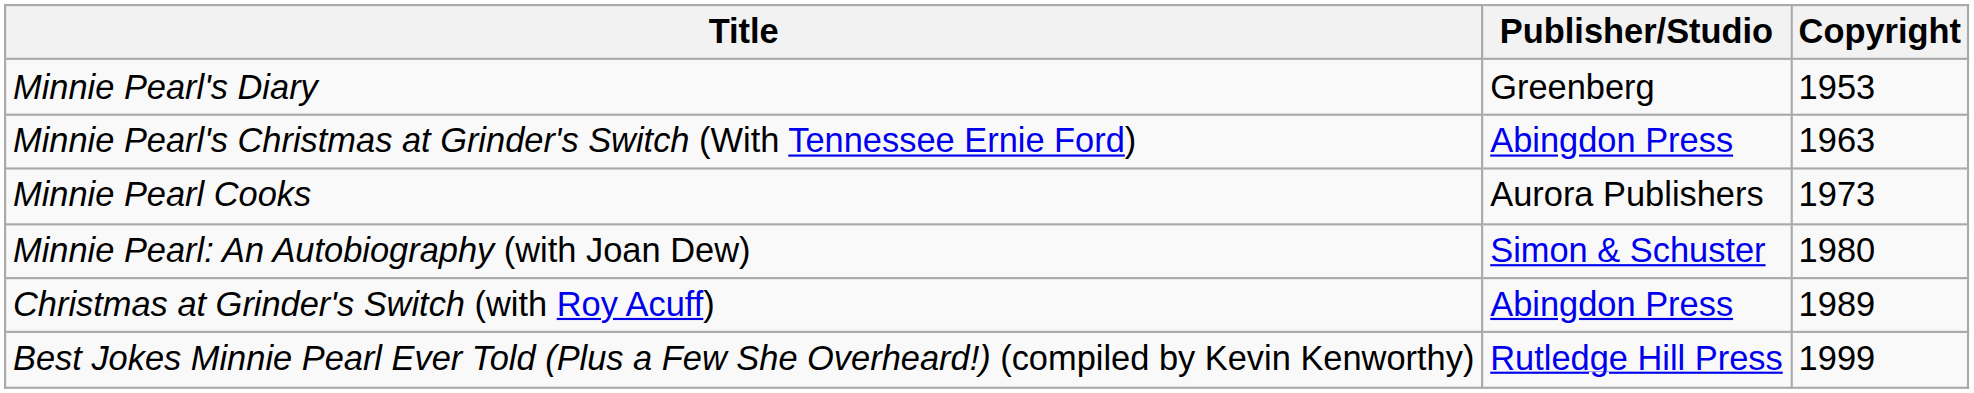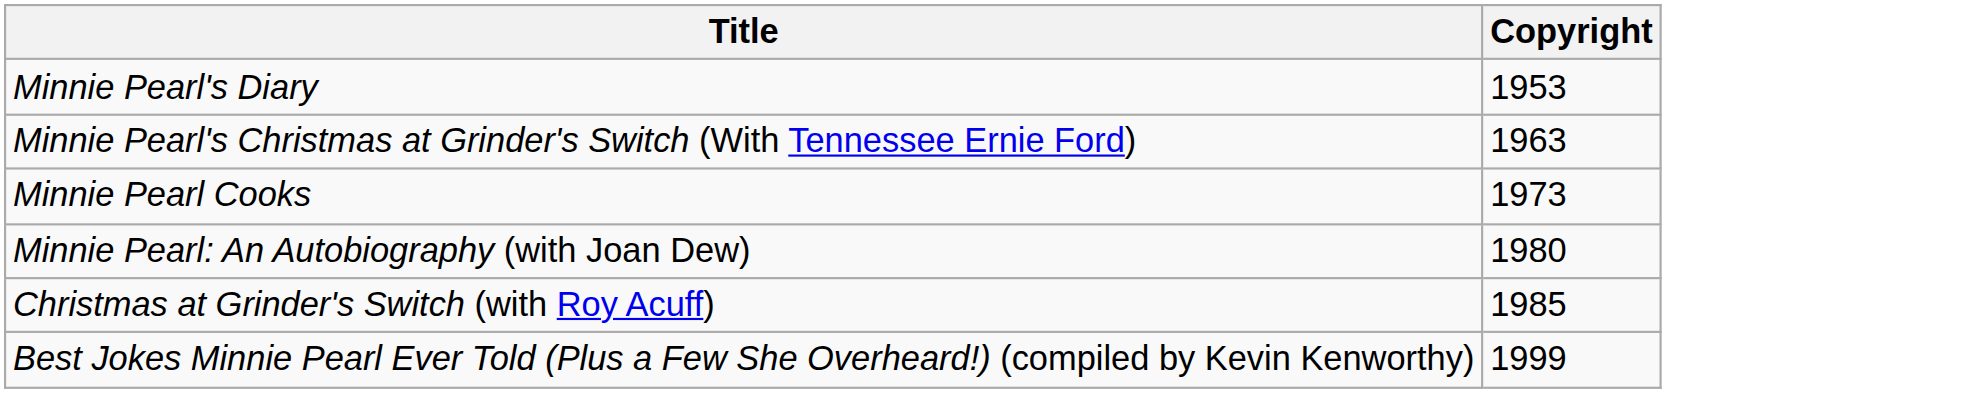 <table class="wikitable sortable">
 <tr>
 <th>Title</th>
-<th>Publisher/Studio</th>
 <th>Copyright</th>
 </tr>
 <tr>
 <td><em>Minnie Pearl's Diary</em></td>
-<td>Greenberg</td>
 <td>1953</td>
 </tr>
 <tr>
 <td><em>Minnie Pearl's Christmas at Grinder's Switch</em> (With <a href='#'>Tennessee Ernie Ford</a>)</td>
-<td><a href='#'>Abingdon Press</a></td>
 <td>1963</td>
 </tr>
 <tr>
 <td><em>Minnie Pearl Cooks</em></td>
-<td>Aurora Publishers</td>
 <td>1973</td>
 </tr>
 <tr>
 <td><em>Minnie Pearl: An Autobiography</em> (with Joan Dew)</td>
-<td><a href='#'>Simon & Schuster</a></td>
 <td>1980</td>
 </tr>
 <tr>
 <td><em>Christmas at Grinder's Switch</em> (with <a href='#'>Roy Acuff</a>)</td>
-<td><a href='#'>Abingdon Press</a></td>
-<td>1989</td>
+<td>1985</td>
 </tr>
 <tr>
 <td><em>Best Jokes Minnie Pearl Ever Told (Plus a Few She Overheard!)</em> (compiled by Kevin Kenworthy)</td>
-<td><a href='#'>Rutledge Hill Press</a></td>
 <td>1999</td>
 </tr>
 </table>
